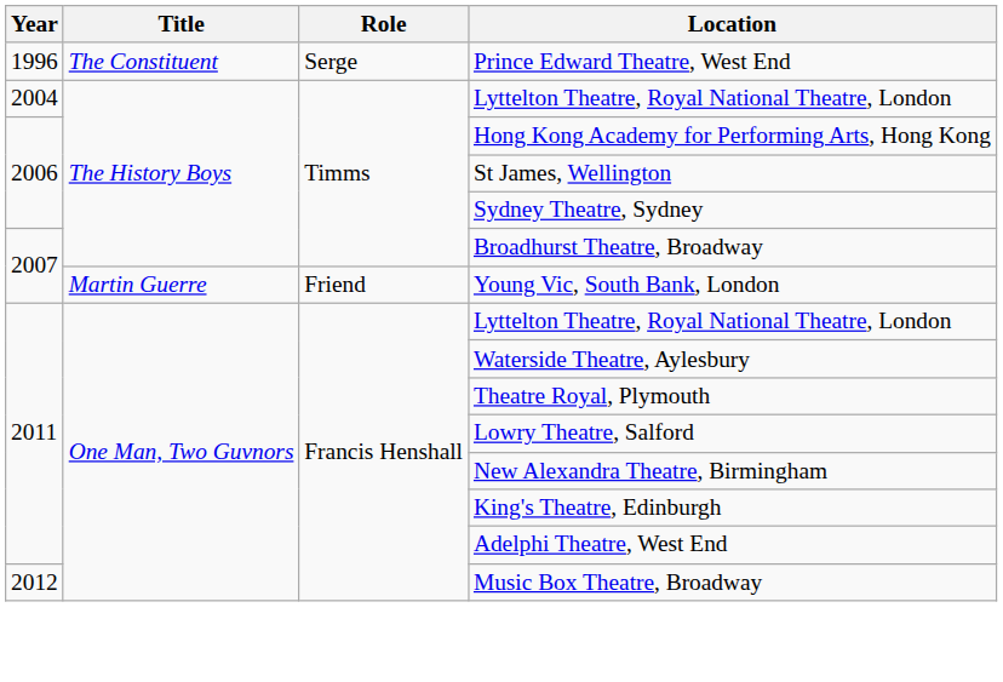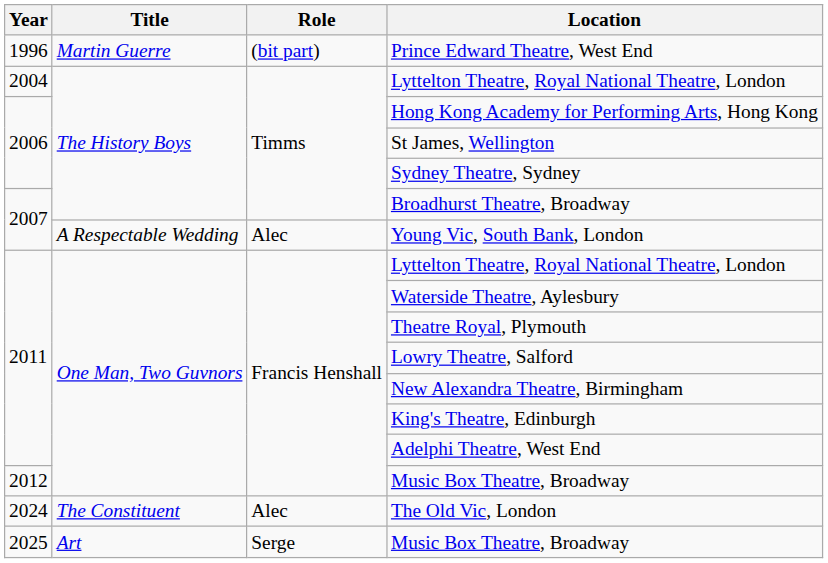 <table class="wikitable sortable">
 <tr>
 <th>Year</th>
 <th>Title</th>
 <th>Role</th>
 <th>Location</th>
 </tr>
 <tr>
 <td>1996</td>
-<td><em><a href='#'>The Constituent</a></em></td>
-<td>Serge</td>
+<td><em><a href='#'>Martin Guerre</a></em></td>
+<td>(<a href='#'>bit part</a>)</td>
 <td><a href='#'>Prince Edward Theatre</a>, West End</td>
 </tr>
 <tr>
 <td>2004</td>
 <td rowspan=5><em><a href='#'>The History Boys</a></em></td>
 <td rowspan="5">Timms</td>
 <td><a href='#'>Lyttelton Theatre</a>, <a href='#'>Royal National Theatre</a>, London</td>
 </tr>
 <tr>
 <td rowspan=3>2006</td>
 <td><a href='#'>Hong Kong Academy for Performing Arts</a>, Hong Kong</td>
 </tr>
 <tr>
 <td>St James, <a href='#'>Wellington</a></td>
 </tr>
 <tr>
 <td><a href='#'>Sydney Theatre</a>, Sydney</td>
 </tr>
 <tr>
 <td rowspan=2>2007</td>
 <td><a href='#'>Broadhurst Theatre</a>, Broadway</td>
 </tr>
 <tr>
-<td><em><a href='#'>Martin Guerre</a></em></td>
-<td>Friend</td>
+<td><em>A Respectable Wedding</em></td>
+<td>Alec</td>
 <td><a href='#'>Young Vic</a>, <a href='#'>South Bank</a>, London</td>
 </tr>
 <tr>
 <td rowspan=7>2011</td>
 <td rowspan=8><em><a href='#'>One Man, Two Guvnors</a></em></td>
 <td rowspan=8>Francis Henshall</td>
 <td><a href='#'>Lyttelton Theatre</a>, <a href='#'>Royal National Theatre</a>, London</td>
 </tr>
 <tr>
 <td><a href='#'>Waterside Theatre</a>, Aylesbury</td>
 </tr>
 <tr>
 <td><a href='#'>Theatre Royal</a>, Plymouth</td>
 </tr>
 <tr>
 <td><a href='#'>Lowry Theatre</a>, Salford</td>
 </tr>
 <tr>
 <td><a href='#'>New Alexandra Theatre</a>, Birmingham</td>
 </tr>
 <tr>
 <td><a href='#'>King's Theatre</a>, Edinburgh</td>
 </tr>
 <tr>
 <td><a href='#'>Adelphi Theatre</a>, West End</td>
 </tr>
 <tr>
 <td>2012</td>
 <td><a href='#'>Music Box Theatre</a>, Broadway</td>
 </tr>
+<tr>
+<td>2024</td>
+<td><em><a href='#'>The Constituent</a></em></td>
+<td>Alec</td>
+<td><a href='#'>The Old Vic</a>, London</td>
+</tr>
+<tr>
+<td>2025</td>
+<td><em><a href='#'>Art</a></em></td>
+<td>Serge</td>
+<td><a href='#'>Music Box Theatre</a>, Broadway</td>
+</tr>
 </table>
